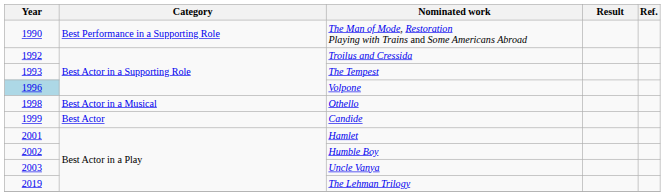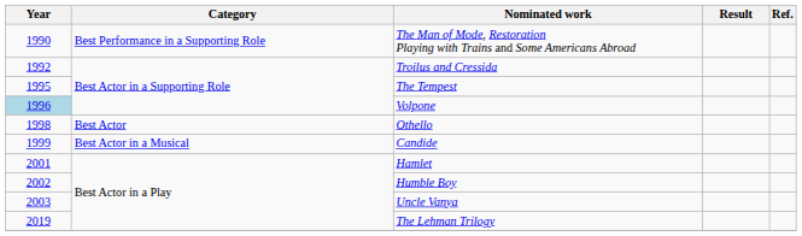 <table class=wikitable>
 <tr>
 <th scope="col" style="width:5em;">Year</th>
 <th scope="col" style="width:26em;">Category</th>
 <th scope="col" style="width:25em;">Nominated work</th>
 <th scope="col" style="width:5em;">Result</th>
 <th>Ref.</th>
 </tr>
 <tr>
 <td style="text-align:center;"><a href='#'>1990</a></td>
 <td><a href='#'>Best Performance in a Supporting Role</a></td>
 <td><em><a href='#'>The Man of Mode</a></em>, <em><a href='#'>Restoration</a></em> <br> <em>Playing with Trains</em> and <em>Some Americans Abroad</em></td>
 <td></td>
 <td></td>
 </tr>
 <tr>
 <td style="text-align:center;"><a href='#'>1992</a></td>
 <td rowspan=3><a href='#'>Best Actor in a Supporting Role</a></td>
 <td><em><a href='#'>Troilus and Cressida</a></em></td>
 <td></td>
 <td></td>
 </tr>
 <tr>
-<td style="text-align:center;"><a href='#'>1993</a></td>
+<td style="text-align:center;"><a href='#'>1995</a></td>
 <td><em><a href='#'>The Tempest</a></em></td>
 <td></td>
 <td></td>
 </tr>
 <tr>
 <td style="background: lightblue; text-align:center;"><a href='#'>1996</a></td>
 <td><em><a href='#'>Volpone</a></em></td>
 <td></td>
 <td></td>
 </tr>
 <tr>
 <td style="text-align:center;"><a href='#'>1998</a></td>
-<td><a href='#'>Best Actor in a Musical</a></td>
+<td><a href='#'>Best Actor</a></td>
 <td><em><a href='#'>Othello</a></em></td>
 <td></td>
 <td></td>
 </tr>
 <tr>
 <td style="text-align:center;"><a href='#'>1999</a></td>
-<td><a href='#'>Best Actor</a></td>
+<td><a href='#'>Best Actor in a Musical</a></td>
 <td><em><a href='#'>Candide</a></em></td>
 <td></td>
 <td></td>
 </tr>
 <tr>
 <td style="text-align:center;"><a href='#'>2001</a></td>
 <td rowspan=4>Best Actor in a Play</td>
 <td><em><a href='#'>Hamlet</a></em></td>
 <td></td>
 <td></td>
 </tr>
 <tr>
 <td style="text-align:center;"><a href='#'>2002</a></td>
 <td><em><a href='#'>Humble Boy</a></em></td>
 <td></td>
 <td></td>
 </tr>
 <tr>
 <td style="text-align:center;"><a href='#'>2003</a></td>
 <td><em><a href='#'>Uncle Vanya</a></em></td>
 <td></td>
 <td></td>
 </tr>
 <tr>
 <td style="text-align:center;"><a href='#'>2019</a></td>
 <td><em><a href='#'>The Lehman Trilogy</a></em></td>
 <td></td>
 <td></td>
 </tr>
 <tr>
 </tr>
 </table>
